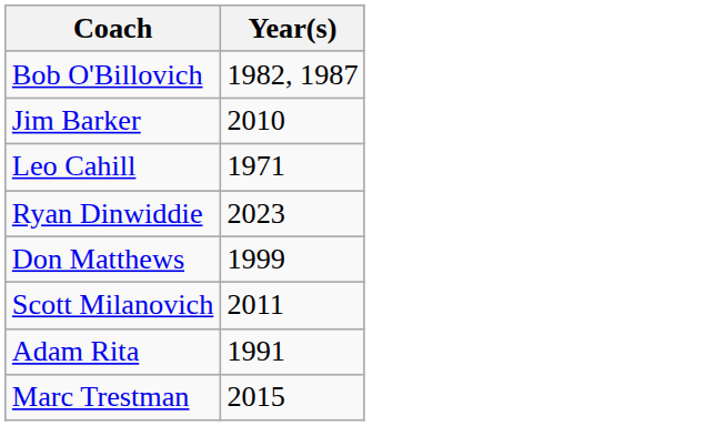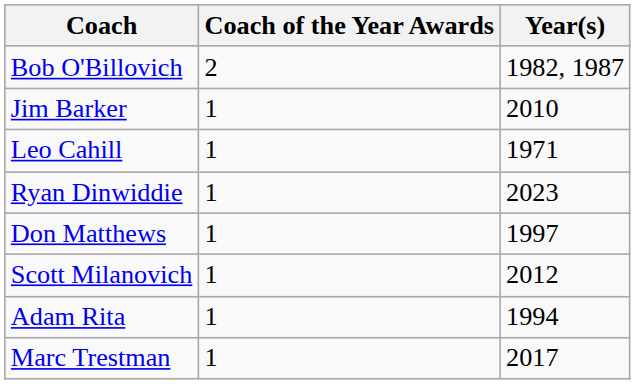 <table class="wikitable" style="border-collapse:collapse;">
 <tr>
 <th style="text-align:center;">Coach</th>
+<th style="text-align:center;">Coach of the Year Awards</th>
 <th style="text-align:center;">Year(s)</th>
 </tr>
 <tr>
 <td><a href='#'>Bob O'Billovich</a></td>
+<td>2</td>
 <td>1982, 1987</td>
 </tr>
 <tr>
 <td><a href='#'>Jim Barker</a></td>
+<td>1</td>
 <td>2010</td>
 </tr>
 <tr>
 <td><a href='#'>Leo Cahill</a></td>
+<td>1</td>
 <td>1971</td>
 </tr>
 <tr>
 <td><a href='#'>Ryan Dinwiddie</a></td>
+<td>1</td>
 <td>2023</td>
 </tr>
 <tr>
 <td><a href='#'>Don Matthews</a></td>
-<td>1999</td>
+<td>1</td>
+<td>1997</td>
 </tr>
 <tr>
 <td><a href='#'>Scott Milanovich</a></td>
-<td>2011</td>
+<td>1</td>
+<td>2012</td>
 </tr>
 <tr>
 <td><a href='#'>Adam Rita</a></td>
-<td>1991</td>
+<td>1</td>
+<td>1994</td>
 </tr>
 <tr>
 <td><a href='#'>Marc Trestman</a></td>
-<td>2015</td>
+<td>1</td>
+<td>2017</td>
 </tr>
 </table>
